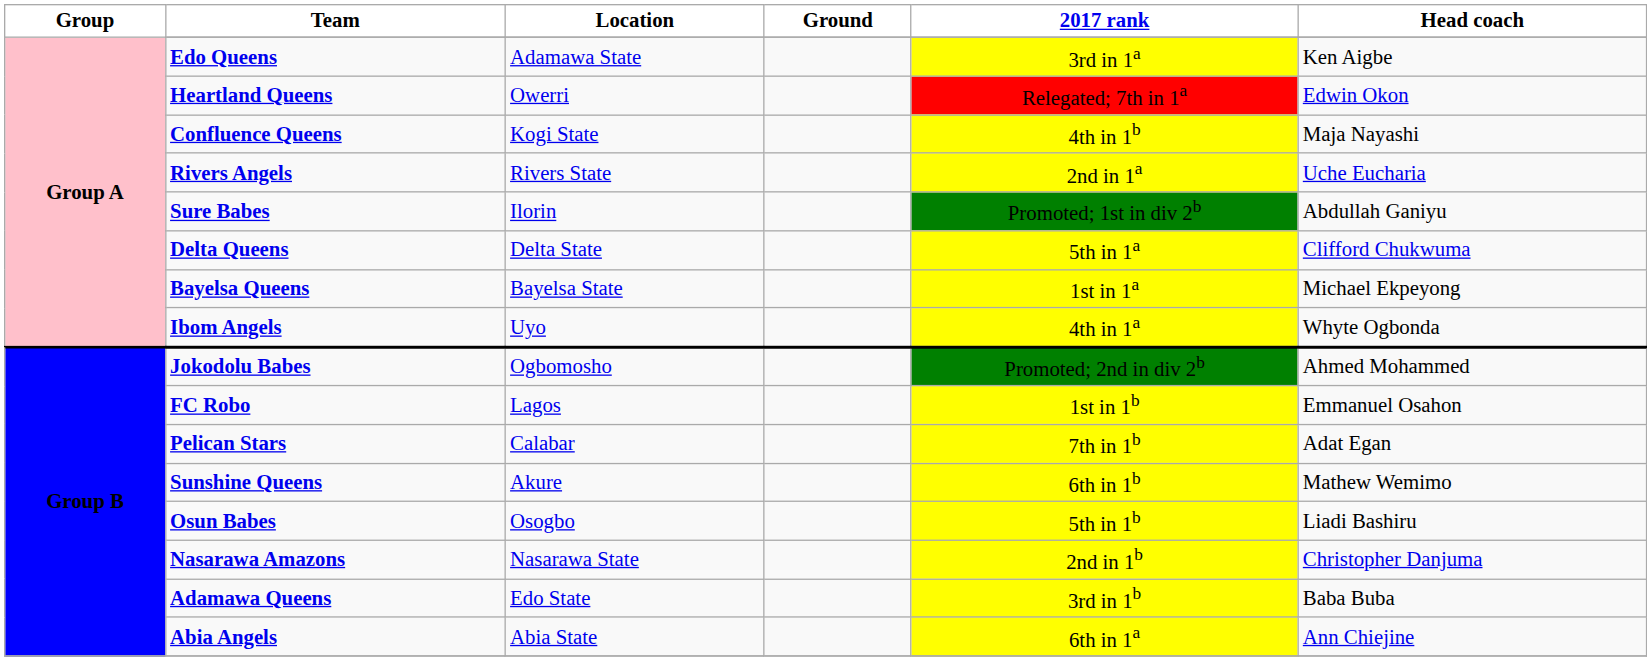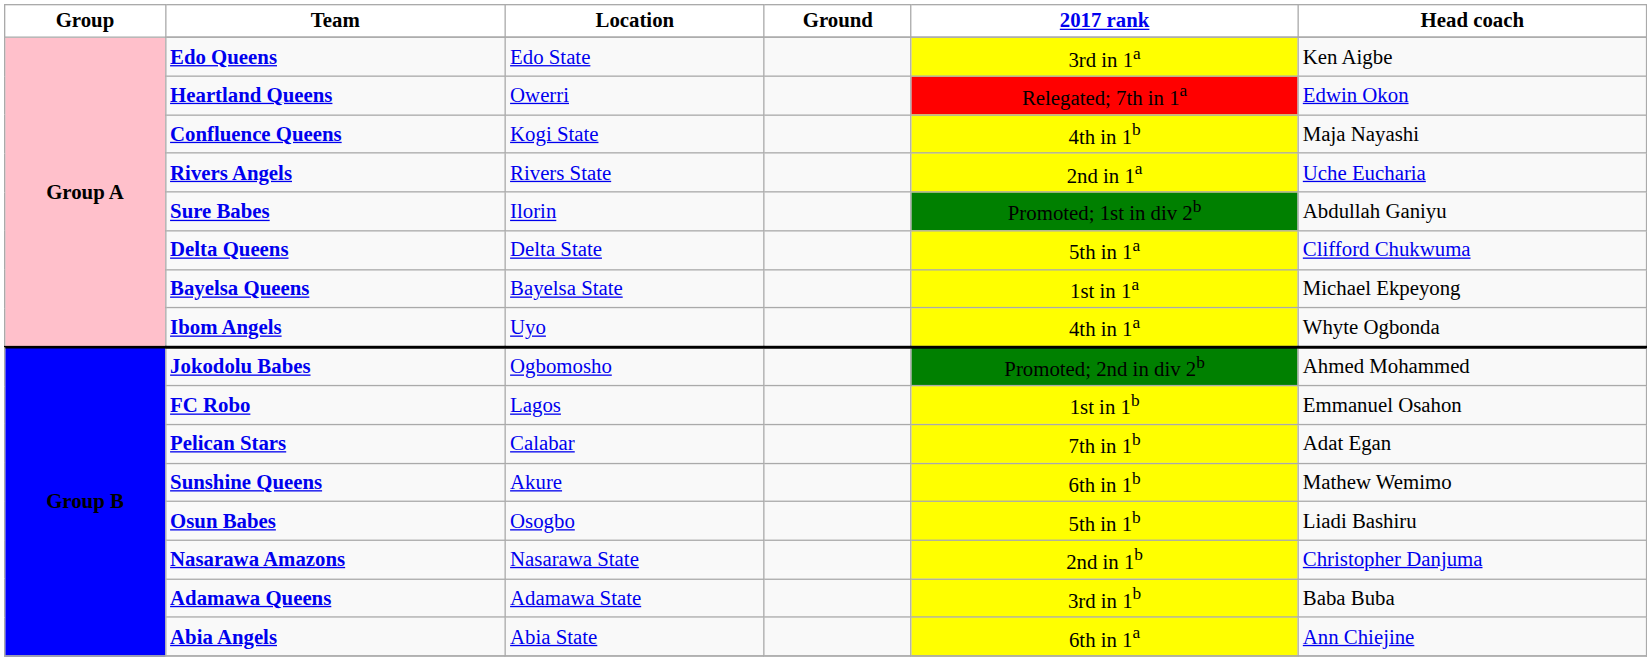 <table class="wikitable" style="width:100%; text-align:left">
 <tr>
 <th style="background:white">Group</th>
 <th style="background:white">Team</th>
 <th style="background:white">Location</th>
 <th style="background:white">Ground</th>
 <th style="background:white"><a href='#'>2017 rank</a></th>
 <th style="background:white">Head coach</th>
 </tr>
 <tr>
 <th rowspan="9" style="background:pink; text-align:center;"><span>Group A</span></th>
 </tr>
 <tr>
 <td><strong><a href='#'>Edo Queens</a></strong></td>
-<td><a href='#'>Adamawa State</a></td>
+<td><a href='#'>Edo State</a></td>
 <td></td>
 <td style="text-align:center;background:yellow;">3rd in 1<sup>a</sup></td>
 <td>Ken Aigbe</td>
 </tr>
 <tr>
 <td><strong><a href='#'>Heartland Queens</a></strong></td>
 <td><a href='#'>Owerri</a></td>
 <td></td>
 <td style="text-align:center;background:red;">Relegated; 7th in 1<sup>a</sup></td>
 <td><a href='#'>Edwin Okon</a></td>
 </tr>
 <tr>
 <td><strong><a href='#'>Confluence Queens</a></strong></td>
 <td><a href='#'>Kogi State</a></td>
 <td align=center></td>
 <td style="text-align:center;background:yellow;">4th in 1<sup>b</sup></td>
 <td>Maja Nayashi</td>
 </tr>
 <tr>
 <td><strong><a href='#'>Rivers Angels</a></strong></td>
 <td><a href='#'>Rivers State</a></td>
 <td align=center></td>
 <td style="text-align:center;background:yellow;">2nd in 1<sup>a</sup></td>
 <td><a href='#'>Uche Eucharia</a></td>
 </tr>
 <tr>
 <td><strong><a href='#'>Sure Babes</a></strong></td>
 <td><a href='#'>Ilorin</a></td>
 <td align=center></td>
 <td style="text-align:center;background:green;">Promoted; 1st in div 2<sup>b</sup></td>
 <td>Abdullah Ganiyu</td>
 </tr>
 <tr>
 <td><strong><a href='#'>Delta Queens</a></strong></td>
 <td><a href='#'>Delta State</a></td>
 <td align=center></td>
 <td style="text-align:center;background:yellow;">5th in 1<sup>a</sup></td>
 <td><a href='#'>Clifford Chukwuma</a></td>
 </tr>
 <tr>
 <td><strong><a href='#'>Bayelsa Queens</a></strong></td>
 <td><a href='#'>Bayelsa State</a></td>
 <td align=center></td>
 <td style="text-align:center;background:yellow;">1st in 1<sup>a</sup></td>
 <td>Michael Ekpeyong</td>
 </tr>
 <tr>
 <td><strong><a href='#'>Ibom Angels</a></strong></td>
 <td><a href='#'>Uyo</a></td>
 <td align=center></td>
 <td style="text-align:center;background:yellow;">4th in 1<sup>a</sup></td>
 <td>Whyte Ogbonda</td>
 </tr>
 <tr>
 </tr>
 <tr style = "border-top:2px solid black;">
 <th rowspan="9" style="background:blue; text-align:center;"><span>Group B</span></th>
 </tr>
 <tr style = "border-top:2px solid black;">
 <td><strong><a href='#'>Jokodolu Babes</a></strong></td>
 <td><a href='#'>Ogbomosho</a></td>
 <td align=center></td>
 <td style="text-align:center;background:green;">Promoted; 2nd in div 2<sup>b</sup></td>
 <td>Ahmed Mohammed</td>
 </tr>
 <tr>
 <td><strong><a href='#'>FC Robo</a></strong></td>
 <td><a href='#'>Lagos</a></td>
 <td align=center></td>
 <td style="text-align:center;background:yellow;">1st in 1<sup>b</sup></td>
 <td>Emmanuel Osahon</td>
 </tr>
 <tr>
 <td><strong><a href='#'>Pelican Stars</a></strong></td>
 <td><a href='#'>Calabar</a></td>
 <td align=center></td>
 <td style="text-align:center;background:yellow;">7th in 1<sup>b</sup></td>
 <td>Adat Egan</td>
 </tr>
 <tr>
 <td><strong><a href='#'>Sunshine Queens</a></strong></td>
 <td><a href='#'>Akure</a></td>
 <td align=center></td>
 <td style="text-align:center;background:yellow;">6th in 1<sup>b</sup></td>
 <td>Mathew Wemimo</td>
 </tr>
 <tr>
 <td><strong><a href='#'>Osun Babes</a></strong></td>
 <td><a href='#'>Osogbo</a></td>
 <td align=center></td>
 <td style="text-align:center;background:yellow;">5th in 1<sup>b</sup></td>
 <td>Liadi Bashiru</td>
 </tr>
 <tr>
 <td><strong><a href='#'>Nasarawa Amazons</a></strong></td>
 <td><a href='#'>Nasarawa State</a></td>
 <td></td>
 <td style="text-align:center;background:yellow;">2nd in 1<sup>b</sup></td>
 <td><a href='#'>Christopher Danjuma</a></td>
 </tr>
 <tr>
 <td><strong><a href='#'>Adamawa Queens</a></strong></td>
-<td><a href='#'>Edo State</a></td>
+<td><a href='#'>Adamawa State</a></td>
 <td></td>
 <td style="text-align:center;background:yellow;">3rd in 1<sup>b</sup></td>
 <td>Baba Buba</td>
 </tr>
 <tr>
 <td><strong><a href='#'>Abia Angels</a></strong></td>
 <td><a href='#'>Abia State</a></td>
 <td style="text-align:center;"></td>
 <td style="text-align:center;background:yellow;">6th in 1<sup>a</sup></td>
 <td><a href='#'>Ann Chiejine</a></td>
 </tr>
 <tr>
 </tr>
 </table>
